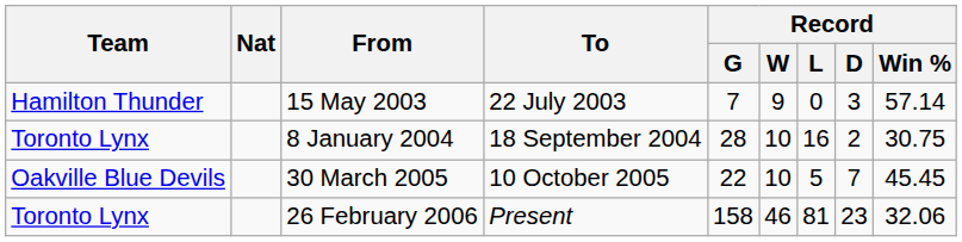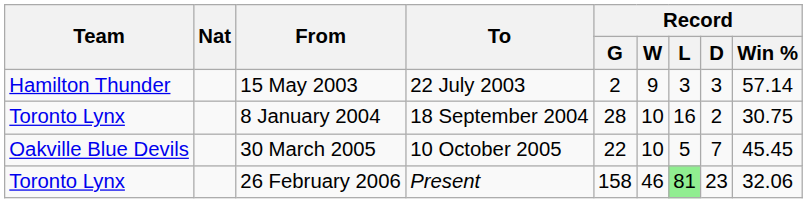 <table class="wikitable" style="text-align: center">
 <tr>
 <th rowspan="2">Team</th>
 <th rowspan="2">Nat</th>
 <th rowspan="2">From</th>
 <th rowspan="2">To</th>
 <th colspan="5">Record</th>
 </tr>
 <tr>
 <th>G</th>
 <th>W</th>
 <th>L</th>
 <th>D</th>
 <th>Win %</th>
 </tr>
 <tr>
 <td align=left><a href='#'>Hamilton Thunder</a></td>
 <td></td>
 <td align=left>15 May 2003</td>
 <td align=left>22 July 2003</td>
-<td>7</td>
+<td>2</td>
 <td>9</td>
-<td>0</td>
+<td>3</td>
 <td>3</td>
 <td>57.14</td>
 </tr>
 <tr>
 <td align=left><a href='#'>Toronto Lynx</a></td>
 <td></td>
 <td align=left>8 January 2004</td>
 <td align=left>18 September 2004</td>
 <td>28</td>
 <td>10</td>
 <td>16</td>
 <td>2</td>
 <td>30.75</td>
 </tr>
 <tr>
 <td align=left><a href='#'>Oakville Blue Devils</a></td>
 <td></td>
 <td align=left>30 March 2005</td>
 <td align=left>10 October 2005</td>
 <td>22</td>
 <td>10</td>
 <td>5</td>
 <td>7</td>
 <td>45.45</td>
 </tr>
 <tr>
 <td align=left><a href='#'>Toronto Lynx</a></td>
 <td></td>
 <td align=left>26 February 2006</td>
 <td align=left><em>Present</em></td>
 <td>158</td>
 <td>46</td>
-<td>81</td>
+<td style="background: lightgreen;">81</td>
 <td>23</td>
 <td>32.06</td>
 </tr>
 </table>
